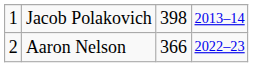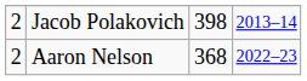 <table class="wikitable">
 <tr>
 </tr>
 <tr>
-<td>1</td>
+<td>2</td>
 <td>Jacob Polakovich</td>
 <td>398</td>
 <td style="font-size:80%;"><a href='#'>2013–14</a></td>
 </tr>
 <tr>
 <td>2</td>
 <td>Aaron Nelson</td>
-<td>366</td>
+<td>368</td>
 <td style="font-size:80%;"><a href='#'>2022–23</a></td>
 </tr>
 </table>
